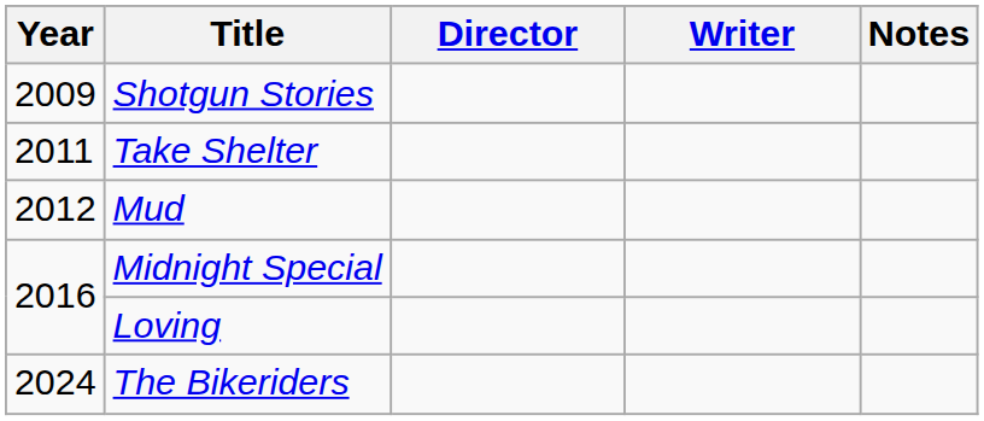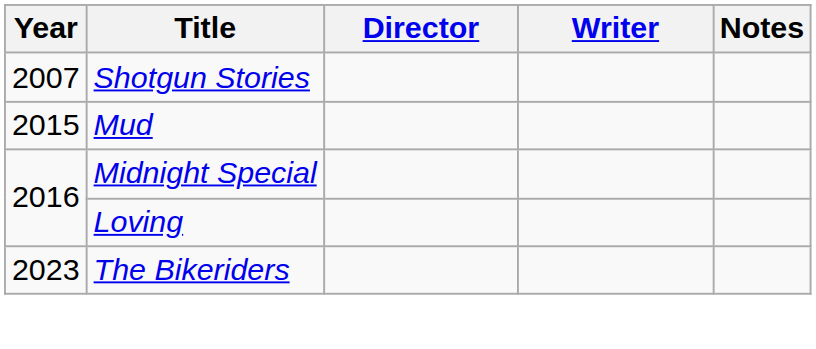 <table class="wikitable">
 <tr>
 <th>Year</th>
 <th>Title</th>
 <th width=95><a href='#'>Director</a></th>
 <th width=95><a href='#'>Writer</a></th>
 <th>Notes</th>
 </tr>
 <tr>
-<td>2009</td>
+<td>2007</td>
 <td style="text-align:left;"><em><a href='#'>Shotgun Stories</a></em></td>
 <td></td>
 <td></td>
 <td></td>
 </tr>
 <tr>
-<td>2011</td>
-<td><em><a href='#'>Take Shelter</a></em></td>
-<td></td>
-<td></td>
-<td></td>
-</tr>
-<tr>
-<td>2012</td>
+<td>2015</td>
 <td><em><a href='#'>Mud</a></em></td>
 <td></td>
 <td></td>
 <td></td>
 </tr>
 <tr>
 <td rowspan="2">2016</td>
 <td><em><a href='#'>Midnight Special</a></em></td>
 <td></td>
 <td></td>
 <td></td>
 </tr>
 <tr>
 <td><em><a href='#'>Loving</a></em></td>
 <td></td>
 <td></td>
 <td></td>
 </tr>
 <tr>
-<td>2024</td>
+<td>2023</td>
 <td><em><a href='#'>The Bikeriders</a></em></td>
 <td></td>
 <td></td>
 <td></td>
 </tr>
 </table>
